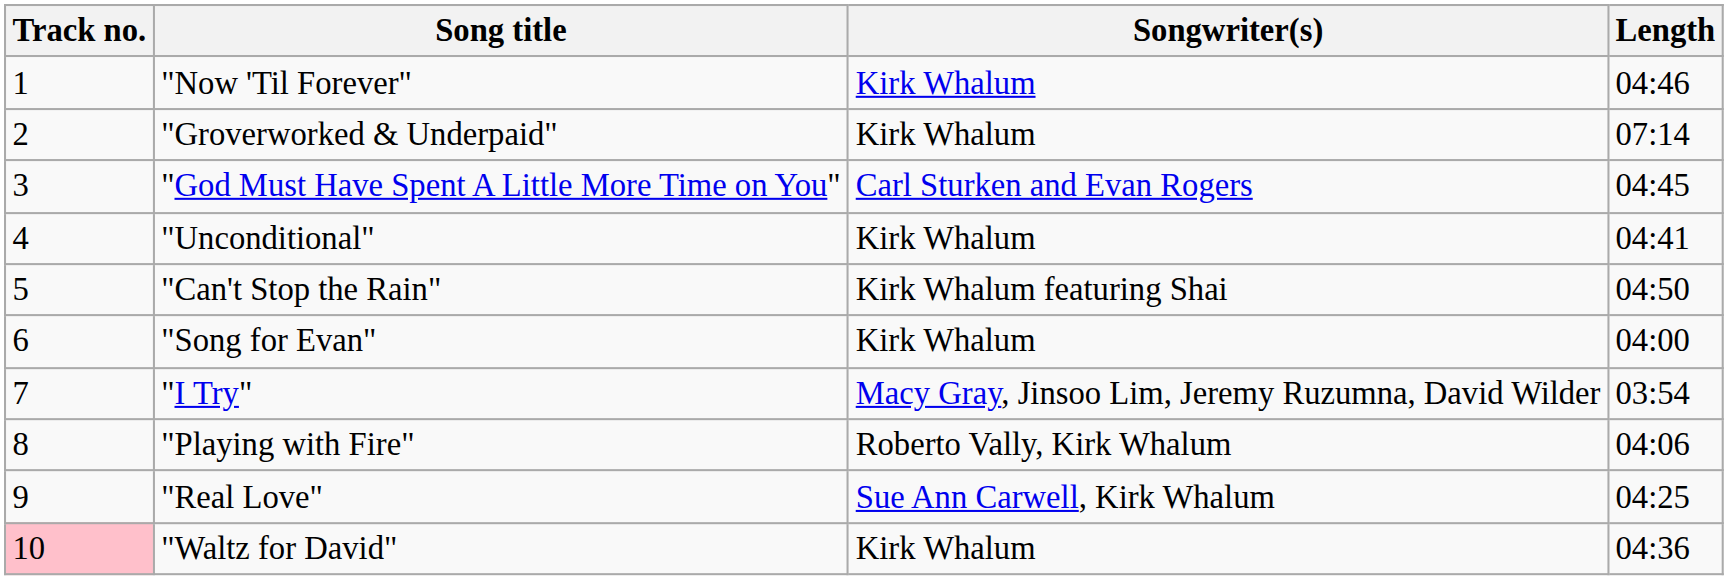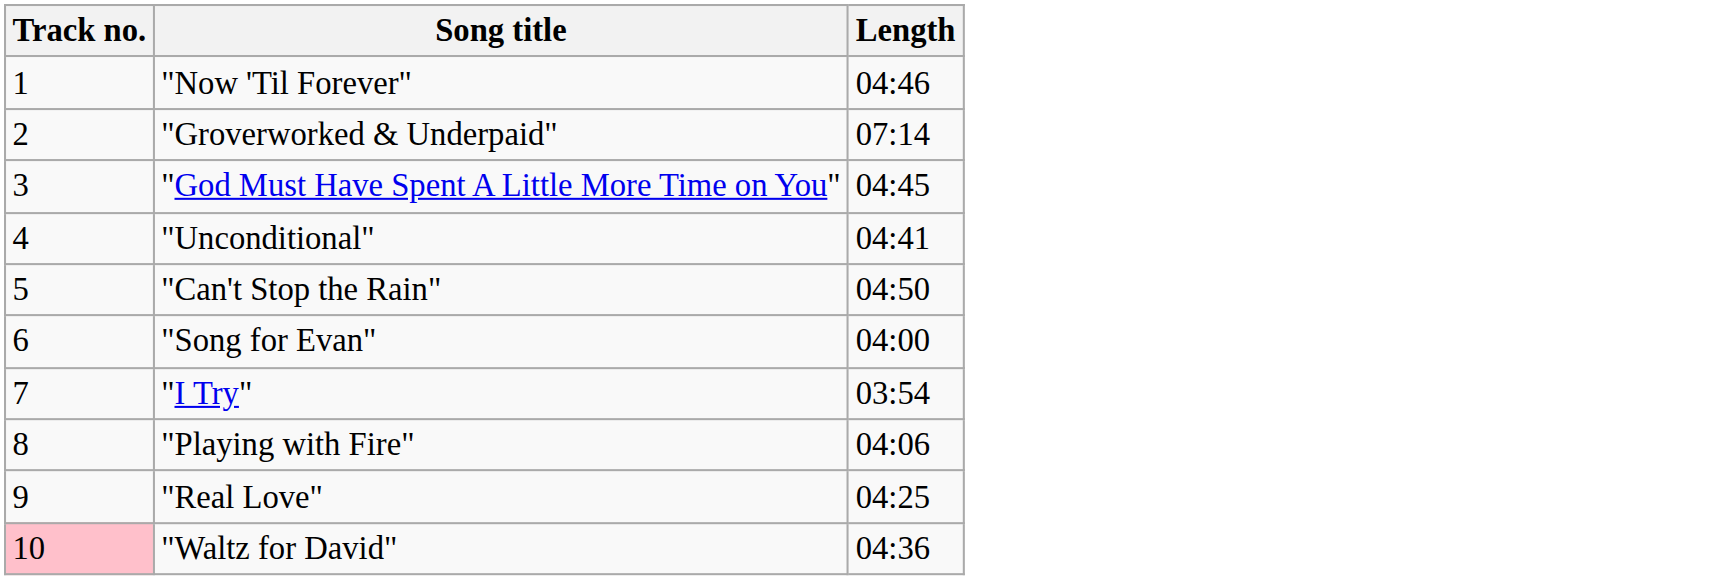 <table class="wikitable">
 <tr>
 <th>Track no.</th>
 <th>Song title</th>
-<th>Songwriter(s)</th>
 <th>Length</th>
 </tr>
 <tr>
 <td>1</td>
 <td>"Now 'Til Forever"</td>
-<td><a href='#'>Kirk Whalum</a></td>
 <td>04:46</td>
 </tr>
 <tr>
 <td>2</td>
 <td>"Groverworked & Underpaid"</td>
-<td>Kirk Whalum</td>
 <td>07:14</td>
 </tr>
 <tr>
 <td>3</td>
 <td>"<a href='#'>God Must Have Spent A Little More Time on You</a>"</td>
-<td><a href='#'>Carl Sturken and Evan Rogers</a></td>
 <td>04:45</td>
 </tr>
 <tr>
 <td>4</td>
 <td>"Unconditional"</td>
-<td>Kirk Whalum</td>
 <td>04:41</td>
 </tr>
 <tr>
 <td>5</td>
 <td>"Can't Stop the Rain"</td>
-<td>Kirk Whalum featuring Shai</td>
 <td>04:50</td>
 </tr>
 <tr>
 <td>6</td>
 <td>"Song for Evan"</td>
-<td>Kirk Whalum</td>
 <td>04:00</td>
 </tr>
 <tr>
 <td>7</td>
 <td>"<a href='#'>I Try</a>"</td>
-<td><a href='#'>Macy Gray</a>, Jinsoo Lim, Jeremy Ruzumna, David Wilder</td>
 <td>03:54</td>
 </tr>
 <tr>
 <td>8</td>
 <td>"Playing with Fire"</td>
-<td>Roberto Vally, Kirk Whalum</td>
 <td>04:06</td>
 </tr>
 <tr>
 <td>9</td>
 <td>"Real Love"</td>
-<td><a href='#'>Sue Ann Carwell</a>, Kirk Whalum</td>
 <td>04:25</td>
 </tr>
 <tr>
 <td style="background: pink;">10</td>
 <td>"Waltz for David"</td>
-<td>Kirk Whalum</td>
 <td>04:36</td>
 </tr>
 </table>
